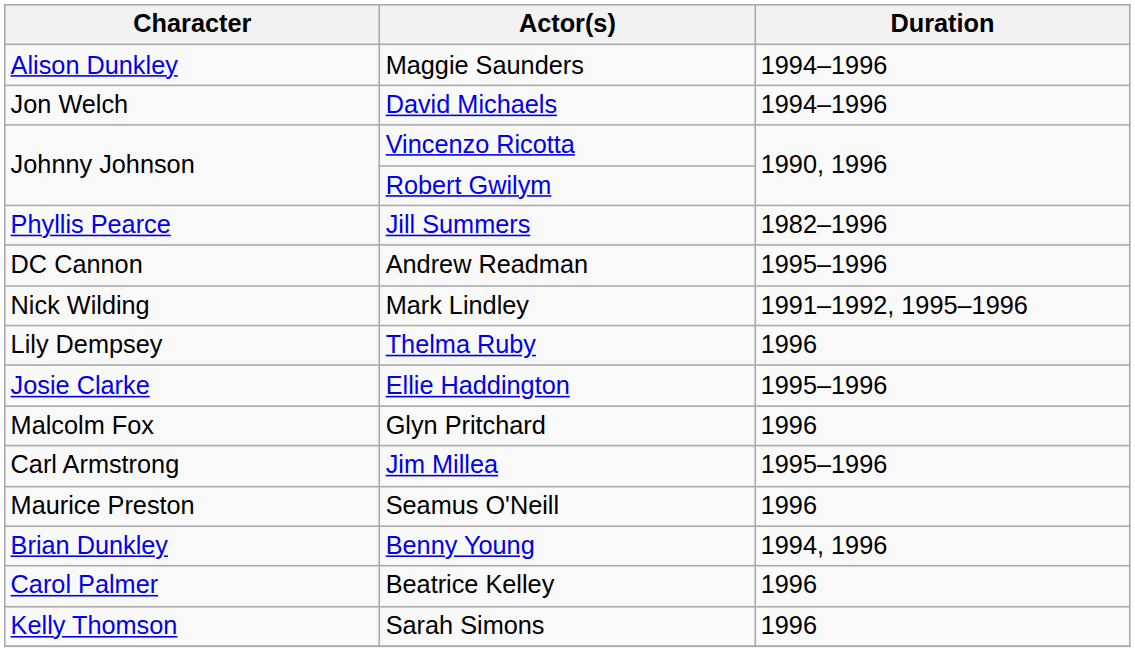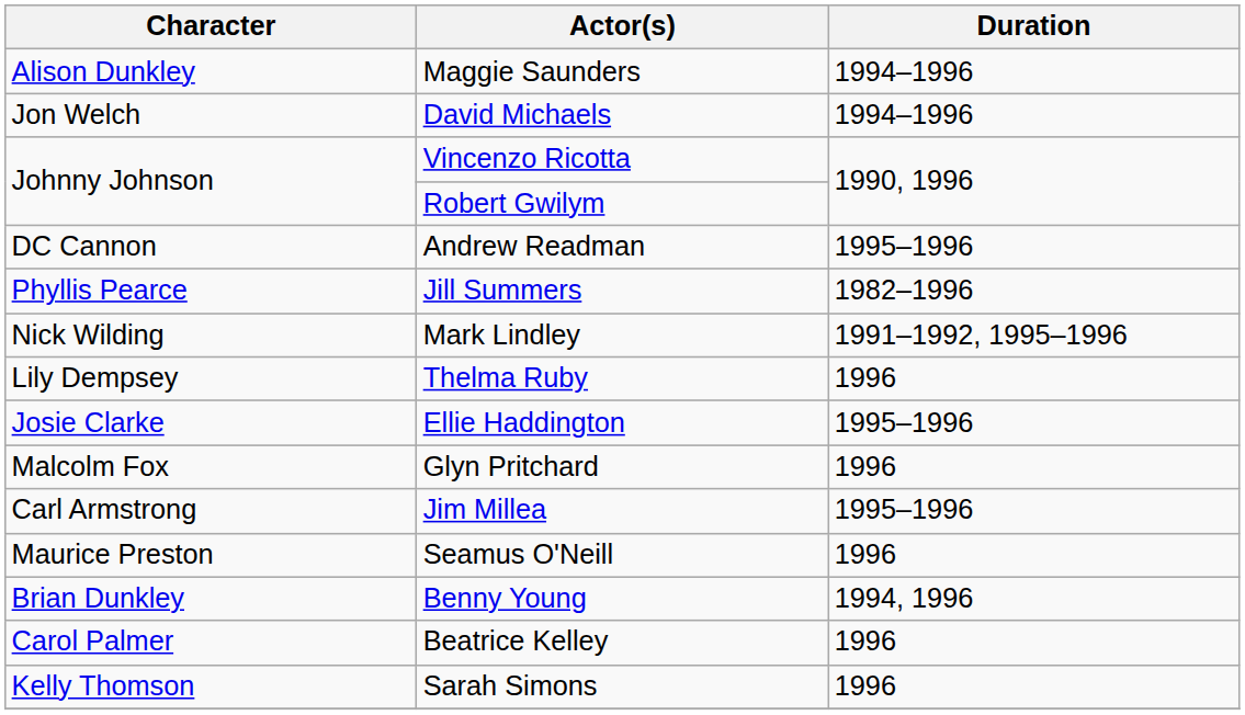 <table class="wikitable">
 <tr>
 <th scope="col" style="width:230px;">Character</th>
 <th scope="col" style="width:230px;">Actor(s)</th>
 <th scope="col" style="width:230px;">Duration</th>
 </tr>
 <tr>
 <td><a href='#'>Alison Dunkley</a></td>
 <td>Maggie Saunders</td>
 <td>1994–1996</td>
 </tr>
 <tr>
 <td>Jon Welch</td>
 <td><a href='#'>David Michaels</a></td>
 <td>1994–1996</td>
 </tr>
 <tr>
 <td rowspan="2">Johnny Johnson</td>
 <td><a href='#'>Vincenzo Ricotta</a></td>
 <td rowspan="2">1990, 1996</td>
 </tr>
 <tr>
 <td><a href='#'>Robert Gwilym</a></td>
 </tr>
 <tr>
+<td>DC Cannon</td>
+<td>Andrew Readman</td>
+<td>1995–1996</td>
+</tr>
+<tr>
 <td><a href='#'>Phyllis Pearce</a></td>
 <td><a href='#'>Jill Summers</a></td>
 <td>1982–1996</td>
-</tr>
-<tr>
-<td>DC Cannon</td>
-<td>Andrew Readman</td>
-<td>1995–1996</td>
 </tr>
 <tr>
 <td>Nick Wilding</td>
 <td>Mark Lindley</td>
 <td>1991–1992, 1995–1996</td>
 </tr>
 <tr>
 <td>Lily Dempsey</td>
 <td><a href='#'>Thelma Ruby</a></td>
 <td>1996</td>
 </tr>
 <tr>
 <td><a href='#'>Josie Clarke</a></td>
 <td><a href='#'>Ellie Haddington</a></td>
 <td>1995–1996</td>
 </tr>
 <tr>
 <td>Malcolm Fox</td>
 <td>Glyn Pritchard</td>
 <td>1996</td>
 </tr>
 <tr>
 <td>Carl Armstrong</td>
 <td><a href='#'>Jim Millea</a></td>
 <td>1995–1996</td>
 </tr>
 <tr>
 <td>Maurice Preston</td>
 <td>Seamus O'Neill</td>
 <td>1996</td>
 </tr>
 <tr>
 <td><a href='#'>Brian Dunkley</a></td>
 <td><a href='#'>Benny Young</a></td>
 <td>1994, 1996</td>
 </tr>
 <tr>
 <td><a href='#'>Carol Palmer</a></td>
 <td>Beatrice Kelley</td>
 <td>1996</td>
 </tr>
 <tr>
 <td><a href='#'>Kelly Thomson</a></td>
 <td>Sarah Simons</td>
 <td>1996</td>
 </tr>
 <tr>
 </tr>
 </table>
